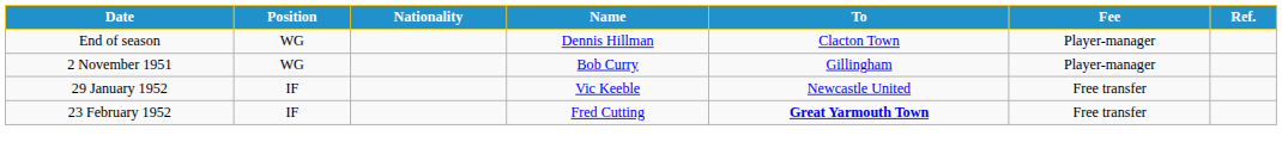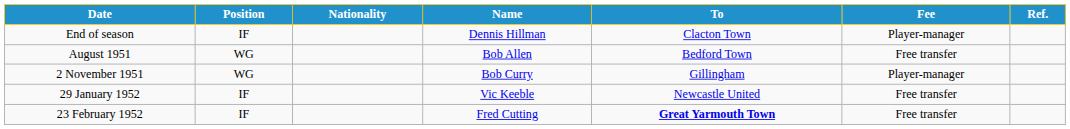 <table class="wikitable" style="text-align:center; font-size:90%; width:100%;">
 <tr>
 <th style="background:#2191CC; color:white; border:1px solid #F7C408; text-align:center;">Date</th>
 <th style="background:#2191CC; color:white; border:1px solid #F7C408; text-align:center;">Position</th>
 <th style="background:#2191CC; color:white; border:1px solid #F7C408; text-align:center;">Nationality</th>
 <th style="background:#2191CC; color:white; border:1px solid #F7C408; text-align:center;">Name</th>
 <th style="background:#2191CC; color:white; border:1px solid #F7C408; text-align:center;">To</th>
 <th style="background:#2191CC; color:white; border:1px solid #F7C408; text-align:center;">Fee</th>
 <th style="background:#2191CC; color:white; border:1px solid #F7C408; text-align:center;">Ref.</th>
 </tr>
 <tr>
 <td>End of season</td>
-<td>WG</td>
+<td>IF</td>
 <td></td>
 <td><a href='#'>Dennis Hillman</a></td>
 <td> <a href='#'>Clacton Town</a></td>
 <td>Player-manager</td>
+<td></td>
+</tr>
+<tr>
+<td>August 1951</td>
+<td>WG</td>
+<td></td>
+<td><a href='#'>Bob Allen</a></td>
+<td> <a href='#'>Bedford Town</a></td>
+<td>Free transfer</td>
 <td></td>
 </tr>
 <tr>
 <td>2 November 1951</td>
 <td>WG</td>
 <td></td>
 <td><a href='#'>Bob Curry</a></td>
 <td> <a href='#'>Gillingham</a></td>
 <td>Player-manager</td>
 <td></td>
 </tr>
 <tr>
 <td>29 January 1952</td>
 <td>IF</td>
 <td></td>
 <td><a href='#'>Vic Keeble</a></td>
 <td> <a href='#'>Newcastle United</a></td>
 <td>Free transfer</td>
 <td></td>
 </tr>
 <tr>
 <td>23 February 1952</td>
 <td>IF</td>
 <td></td>
 <td><a href='#'>Fred Cutting</a></td>
 <td><strong> <a href='#'>Great Yarmouth Town</a></strong></td>
 <td>Free transfer</td>
 <td></td>
 </tr>
 </table>
